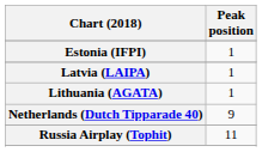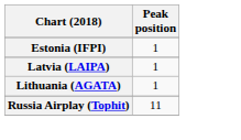 <table class="wikitable sortable plainrowheaders" style="text-align:center">
 <tr>
 <th scope="col">Chart (2018)</th>
 <th scope="col">Peak<br> position</th>
 </tr>
 <tr>
 </tr>
 <tr>
 </tr>
 <tr>
 </tr>
 <tr>
 </tr>
 <tr>
 </tr>
 <tr>
 </tr>
 <tr>
 </tr>
 <tr>
 <th scope="row">Estonia (IFPI)</th>
 <td>1</td>
 </tr>
 <tr>
 </tr>
 <tr>
 </tr>
 <tr>
 </tr>
 <tr>
 </tr>
 <tr>
 </tr>
 <tr>
 </tr>
 <tr>
 </tr>
 <tr>
 <th scope="row">Latvia (<a href='#'>LAIPA</a>)</th>
 <td>1</td>
 </tr>
 <tr>
 <th scope="row">Lithuania (<a href='#'>AGATA</a>)</th>
 <td>1</td>
 </tr>
 <tr>
-<th scope="row">Netherlands (<a href='#'>Dutch Tipparade 40</a>)</th>
-<td>9</td>
-</tr>
-<tr>
 </tr>
 <tr>
 </tr>
 <tr>
 </tr>
 <tr>
 </tr>
 <tr>
 <th scope="row">Russia Airplay (<a href='#'>Tophit</a>)</th>
 <td>11</td>
 </tr>
 <tr>
 </tr>
 <tr>
 </tr>
 <tr>
 </tr>
 <tr>
 </tr>
 <tr>
 </tr>
 <tr>
 </tr>
 <tr>
 </tr>
 <tr>
 </tr>
 <tr>
 </tr>
 </table>
